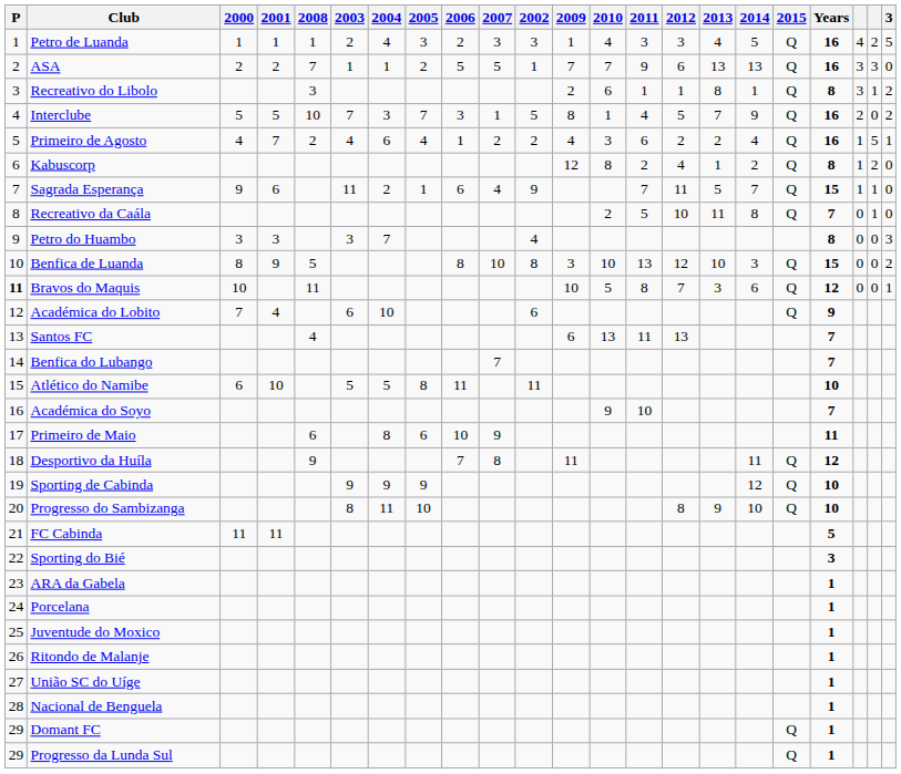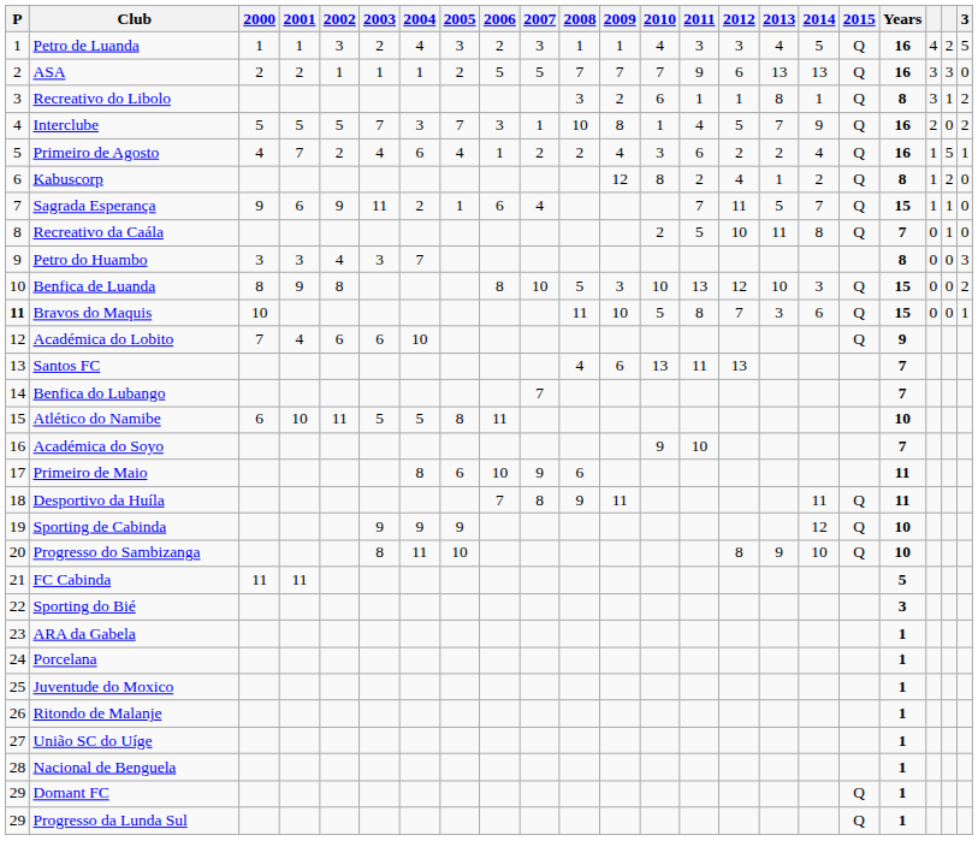 <table class="wikitable sortable" style="text-align:center; font-size:85%">
 <tr>
 <th>P</th>
 <th width=170>Club</th>
 <th><a href='#'>2000</a></th>
 <th><a href='#'>2001</a></th>
-<th><a href='#'>2008</a></th>
+<th><a href='#'>2002</a></th>
 <th><a href='#'>2003</a></th>
 <th><a href='#'>2004</a></th>
 <th><a href='#'>2005</a></th>
 <th><a href='#'>2006</a></th>
 <th><a href='#'>2007</a></th>
-<th><a href='#'>2002</a></th>
+<th><a href='#'>2008</a></th>
 <th><a href='#'>2009</a></th>
 <th><a href='#'>2010</a></th>
 <th><a href='#'>2011</a></th>
 <th><a href='#'>2012</a></th>
 <th><a href='#'>2013</a></th>
 <th><a href='#'>2014</a></th>
 <th><a href='#'>2015</a></th>
 <th>Years</th>
 <th></th>
 <th></th>
 <th>3</th>
 </tr>
 <tr>
 <td>1</td>
 <td align=left><a href='#'>Petro de Luanda</a></td>
 <td>1</td>
 <td>1</td>
-<td>1</td>
+<td>3</td>
 <td>2</td>
 <td>4</td>
 <td>3</td>
 <td>2</td>
 <td>3</td>
-<td>3</td>
+<td>1</td>
 <td>1</td>
 <td>4</td>
 <td>3</td>
 <td>3</td>
 <td>4</td>
 <td>5</td>
 <td>Q</td>
 <td><strong>16</strong></td>
 <td>4</td>
 <td>2</td>
 <td>5</td>
 </tr>
 <tr>
 <td>2</td>
 <td align=left><a href='#'>ASA</a></td>
 <td>2</td>
 <td>2</td>
-<td>7</td>
+<td>1</td>
 <td>1</td>
 <td>1</td>
 <td>2</td>
 <td>5</td>
 <td>5</td>
-<td>1</td>
+<td>7</td>
 <td>7</td>
 <td>7</td>
 <td>9</td>
 <td>6</td>
 <td>13</td>
 <td>13</td>
 <td>Q</td>
 <td><strong>16</strong></td>
 <td>3</td>
 <td>3</td>
 <td>0</td>
 </tr>
 <tr>
 <td>3</td>
 <td align=left><a href='#'>Recreativo do Libolo</a></td>
 <td></td>
 <td></td>
-<td>3</td>
 <td></td>
 <td></td>
 <td></td>
 <td></td>
 <td></td>
 <td></td>
+<td>3</td>
 <td>2</td>
 <td>6</td>
 <td>1</td>
 <td>1</td>
 <td>8</td>
 <td>1</td>
 <td>Q</td>
 <td><strong>8</strong></td>
 <td>3</td>
 <td>1</td>
 <td>2</td>
 </tr>
 <tr>
 <td>4</td>
 <td align=left><a href='#'>Interclube</a></td>
 <td>5</td>
 <td>5</td>
-<td>10</td>
+<td>5</td>
 <td>7</td>
 <td>3</td>
 <td>7</td>
 <td>3</td>
 <td>1</td>
-<td>5</td>
+<td>10</td>
 <td>8</td>
 <td>1</td>
 <td>4</td>
 <td>5</td>
 <td>7</td>
 <td>9</td>
 <td>Q</td>
 <td><strong>16</strong></td>
 <td>2</td>
 <td>0</td>
 <td>2</td>
 </tr>
 <tr>
 <td>5</td>
 <td align=left><a href='#'>Primeiro de Agosto</a></td>
 <td>4</td>
 <td>7</td>
 <td>2</td>
 <td>4</td>
 <td>6</td>
 <td>4</td>
 <td>1</td>
 <td>2</td>
 <td>2</td>
 <td>4</td>
 <td>3</td>
 <td>6</td>
 <td>2</td>
 <td>2</td>
 <td>4</td>
 <td>Q</td>
 <td><strong>16</strong></td>
 <td>1</td>
 <td>5</td>
 <td>1</td>
 </tr>
 <tr>
 <td>6</td>
 <td align=left><a href='#'>Kabuscorp</a></td>
 <td></td>
 <td></td>
 <td></td>
 <td></td>
 <td></td>
 <td></td>
 <td></td>
 <td></td>
 <td></td>
 <td>12</td>
 <td>8</td>
 <td>2</td>
 <td>4</td>
 <td>1</td>
 <td>2</td>
 <td>Q</td>
 <td><strong>8</strong></td>
 <td>1</td>
 <td>2</td>
 <td>0</td>
 </tr>
 <tr>
 <td>7</td>
 <td align=left><a href='#'>Sagrada Esperança</a></td>
 <td>9</td>
 <td>6</td>
-<td></td>
+<td>9</td>
 <td>11</td>
 <td>2</td>
 <td>1</td>
 <td>6</td>
 <td>4</td>
-<td>9</td>
+<td></td>
 <td></td>
 <td></td>
 <td>7</td>
 <td>11</td>
 <td>5</td>
 <td>7</td>
 <td>Q</td>
 <td><strong>15</strong></td>
 <td>1</td>
 <td>1</td>
 <td>0</td>
 </tr>
 <tr>
 <td>8</td>
 <td align=left><a href='#'>Recreativo da Caála</a></td>
 <td></td>
 <td></td>
 <td></td>
 <td></td>
 <td></td>
 <td></td>
 <td></td>
 <td></td>
 <td></td>
 <td></td>
 <td>2</td>
 <td>5</td>
 <td>10</td>
 <td>11</td>
 <td>8</td>
 <td>Q</td>
 <td><strong>7</strong></td>
 <td>0</td>
 <td>1</td>
 <td>0</td>
 </tr>
 <tr>
 <td>9</td>
 <td align=left><a href='#'>Petro do Huambo</a></td>
 <td>3</td>
 <td>3</td>
-<td></td>
+<td>4</td>
 <td>3</td>
 <td>7</td>
 <td></td>
 <td></td>
 <td></td>
-<td>4</td>
+<td></td>
 <td></td>
 <td></td>
 <td></td>
 <td></td>
 <td></td>
 <td></td>
 <td></td>
 <td><strong>8</strong></td>
 <td>0</td>
 <td>0</td>
 <td>3</td>
 </tr>
 <tr>
 <td>10</td>
 <td align=left><a href='#'>Benfica de Luanda</a></td>
 <td>8</td>
 <td>9</td>
-<td>5</td>
+<td>8</td>
 <td></td>
 <td></td>
 <td></td>
 <td>8</td>
 <td>10</td>
-<td>8</td>
+<td>5</td>
 <td>3</td>
 <td>10</td>
 <td>13</td>
 <td>12</td>
 <td>10</td>
 <td>3</td>
 <td>Q</td>
 <td><strong>15</strong></td>
 <td>0</td>
 <td>0</td>
 <td>2</td>
 </tr>
 <tr>
 <td><strong>11</strong></td>
 <td align=left><a href='#'>Bravos do Maquis</a></td>
 <td>10</td>
 <td></td>
-<td>11</td>
 <td></td>
 <td></td>
 <td></td>
 <td></td>
 <td></td>
 <td></td>
+<td>11</td>
 <td>10</td>
 <td>5</td>
 <td>8</td>
 <td>7</td>
 <td>3</td>
 <td>6</td>
 <td>Q</td>
-<td><strong>12</strong></td>
+<td><strong>15</strong></td>
 <td>0</td>
 <td>0</td>
 <td>1</td>
 </tr>
 <tr>
 <td>12</td>
 <td align=left><a href='#'>Académica do Lobito</a></td>
 <td>7</td>
 <td>4</td>
-<td></td>
+<td>6</td>
 <td>6</td>
 <td>10</td>
 <td></td>
 <td></td>
 <td></td>
-<td>6</td>
+<td></td>
 <td></td>
 <td></td>
 <td></td>
 <td></td>
 <td></td>
 <td></td>
 <td>Q</td>
 <td><strong>9</strong></td>
 <td></td>
 <td></td>
 <td></td>
 </tr>
 <tr>
 <td>13</td>
 <td align=left><a href='#'>Santos FC</a></td>
 <td></td>
 <td></td>
-<td>4</td>
 <td></td>
 <td></td>
 <td></td>
 <td></td>
 <td></td>
 <td></td>
+<td>4</td>
 <td>6</td>
 <td>13</td>
 <td>11</td>
 <td>13</td>
 <td></td>
 <td></td>
 <td></td>
 <td><strong>7</strong></td>
 <td></td>
 <td></td>
 <td></td>
 </tr>
 <tr>
 <td>14</td>
 <td align=left><a href='#'>Benfica do Lubango</a></td>
 <td></td>
 <td></td>
 <td></td>
 <td></td>
 <td></td>
 <td></td>
 <td></td>
 <td>7</td>
 <td></td>
 <td></td>
 <td></td>
 <td></td>
 <td></td>
 <td></td>
 <td></td>
 <td></td>
 <td><strong>7</strong></td>
 <td></td>
 <td></td>
 <td></td>
 </tr>
 <tr>
 <td>15</td>
 <td align=left><a href='#'>Atlético do Namibe</a></td>
 <td>6</td>
 <td>10</td>
-<td></td>
+<td>11</td>
 <td>5</td>
 <td>5</td>
 <td>8</td>
 <td>11</td>
 <td></td>
-<td>11</td>
+<td></td>
 <td></td>
 <td></td>
 <td></td>
 <td></td>
 <td></td>
 <td></td>
 <td></td>
 <td><strong>10</strong></td>
 <td></td>
 <td></td>
 <td></td>
 </tr>
 <tr>
 <td>16</td>
 <td align=left><a href='#'>Académica do Soyo</a></td>
 <td></td>
 <td></td>
 <td></td>
 <td></td>
 <td></td>
 <td></td>
 <td></td>
 <td></td>
 <td></td>
 <td></td>
 <td>9</td>
 <td>10</td>
 <td></td>
 <td></td>
 <td></td>
 <td></td>
 <td><strong>7</strong></td>
 <td></td>
 <td></td>
 <td></td>
 </tr>
 <tr>
 <td>17</td>
 <td align=left><a href='#'>Primeiro de Maio</a></td>
 <td></td>
 <td></td>
-<td>6</td>
+<td></td>
 <td></td>
 <td>8</td>
 <td>6</td>
 <td>10</td>
 <td>9</td>
-<td></td>
+<td>6</td>
 <td></td>
 <td></td>
 <td></td>
 <td></td>
 <td></td>
 <td></td>
 <td></td>
 <td><strong>11</strong></td>
 <td></td>
 <td></td>
 <td></td>
 </tr>
 <tr>
 <td>18</td>
 <td align=left><a href='#'>Desportivo da Huíla</a></td>
 <td></td>
 <td></td>
-<td>9</td>
+<td></td>
 <td></td>
 <td></td>
 <td></td>
 <td>7</td>
 <td>8</td>
-<td></td>
+<td>9</td>
 <td>11</td>
 <td></td>
 <td></td>
 <td></td>
 <td></td>
 <td>11</td>
 <td>Q</td>
-<td><strong>12</strong></td>
+<td><strong>11</strong></td>
 <td></td>
 <td></td>
 <td></td>
 </tr>
 <tr>
 <td>19</td>
 <td align=left><a href='#'>Sporting de Cabinda</a></td>
 <td></td>
 <td></td>
 <td></td>
 <td>9</td>
 <td>9</td>
 <td>9</td>
 <td></td>
 <td></td>
 <td></td>
 <td></td>
 <td></td>
 <td></td>
 <td></td>
 <td></td>
 <td>12</td>
 <td>Q</td>
 <td><strong>10</strong></td>
 <td></td>
 <td></td>
 <td></td>
 </tr>
 <tr>
 <td>20</td>
 <td align=left><a href='#'>Progresso do Sambizanga</a></td>
 <td></td>
 <td></td>
 <td></td>
 <td>8</td>
 <td>11</td>
 <td>10</td>
 <td></td>
 <td></td>
 <td></td>
 <td></td>
 <td></td>
 <td></td>
 <td>8</td>
 <td>9</td>
 <td>10</td>
 <td>Q</td>
 <td><strong>10</strong></td>
 <td></td>
 <td></td>
 <td></td>
 </tr>
 <tr>
 <td>21</td>
 <td align=left><a href='#'>FC Cabinda</a></td>
 <td>11</td>
 <td>11</td>
 <td></td>
 <td></td>
 <td></td>
 <td></td>
 <td></td>
 <td></td>
 <td></td>
 <td></td>
 <td></td>
 <td></td>
 <td></td>
 <td></td>
 <td></td>
 <td></td>
 <td><strong>5</strong></td>
 <td></td>
 <td></td>
 <td></td>
 </tr>
 <tr>
 <td>22</td>
 <td align=left><a href='#'>Sporting do Bié</a></td>
 <td></td>
 <td></td>
 <td></td>
 <td></td>
 <td></td>
 <td></td>
 <td></td>
 <td></td>
 <td></td>
 <td></td>
 <td></td>
 <td></td>
 <td></td>
 <td></td>
 <td></td>
 <td></td>
 <td><strong>3</strong></td>
 <td></td>
 <td></td>
 <td></td>
 </tr>
 <tr>
 <td>23</td>
 <td align=left><a href='#'>ARA da Gabela</a></td>
 <td></td>
 <td></td>
 <td></td>
 <td></td>
 <td></td>
 <td></td>
 <td></td>
 <td></td>
 <td></td>
 <td></td>
 <td></td>
 <td></td>
 <td></td>
 <td></td>
 <td></td>
 <td></td>
 <td><strong>1</strong></td>
 <td></td>
 <td></td>
 <td></td>
 </tr>
 <tr>
 <td>24</td>
 <td align=left><a href='#'>Porcelana</a></td>
 <td></td>
 <td></td>
 <td></td>
 <td></td>
 <td></td>
 <td></td>
 <td></td>
 <td></td>
 <td></td>
 <td></td>
 <td></td>
 <td></td>
 <td></td>
 <td></td>
 <td></td>
 <td></td>
 <td><strong>1</strong></td>
 <td></td>
 <td></td>
 <td></td>
 </tr>
 <tr>
 <td>25</td>
 <td align=left><a href='#'>Juventude do Moxico</a></td>
 <td></td>
 <td></td>
 <td></td>
 <td></td>
 <td></td>
 <td></td>
 <td></td>
 <td></td>
 <td></td>
 <td></td>
 <td></td>
 <td></td>
 <td></td>
 <td></td>
 <td></td>
 <td></td>
 <td><strong>1</strong></td>
 <td></td>
 <td></td>
 <td></td>
 </tr>
 <tr>
 <td>26</td>
 <td align=left><a href='#'>Ritondo de Malanje</a></td>
 <td></td>
 <td></td>
 <td></td>
 <td></td>
 <td></td>
 <td></td>
 <td></td>
 <td></td>
 <td></td>
 <td></td>
 <td></td>
 <td></td>
 <td></td>
 <td></td>
 <td></td>
 <td></td>
 <td><strong>1</strong></td>
 <td></td>
 <td></td>
 <td></td>
 </tr>
 <tr>
 <td>27</td>
 <td align=left><a href='#'>União SC do Uíge</a></td>
 <td></td>
 <td></td>
 <td></td>
 <td></td>
 <td></td>
 <td></td>
 <td></td>
 <td></td>
 <td></td>
 <td></td>
 <td></td>
 <td></td>
 <td></td>
 <td></td>
 <td></td>
 <td></td>
 <td><strong>1</strong></td>
 <td></td>
 <td></td>
 <td></td>
 </tr>
 <tr>
 <td>28</td>
 <td align=left><a href='#'>Nacional de Benguela</a></td>
 <td></td>
 <td></td>
 <td></td>
 <td></td>
 <td></td>
 <td></td>
 <td></td>
 <td></td>
 <td></td>
 <td></td>
 <td></td>
 <td></td>
 <td></td>
 <td></td>
 <td></td>
 <td></td>
 <td><strong>1</strong></td>
 <td></td>
 <td></td>
 <td></td>
 </tr>
 <tr>
 <td>29</td>
 <td align=left><a href='#'>Domant FC</a></td>
 <td></td>
 <td></td>
 <td></td>
 <td></td>
 <td></td>
 <td></td>
 <td></td>
 <td></td>
 <td></td>
 <td></td>
 <td></td>
 <td></td>
 <td></td>
 <td></td>
 <td></td>
 <td>Q</td>
 <td><strong>1</strong></td>
 <td></td>
 <td></td>
 <td></td>
 </tr>
 <tr>
 <td>29</td>
 <td align=left><a href='#'>Progresso da Lunda Sul</a></td>
 <td></td>
 <td></td>
 <td></td>
 <td></td>
 <td></td>
 <td></td>
 <td></td>
 <td></td>
 <td></td>
 <td></td>
 <td></td>
 <td></td>
 <td></td>
 <td></td>
 <td></td>
 <td>Q</td>
 <td><strong>1</strong></td>
 <td></td>
 <td></td>
 <td></td>
 </tr>
 </table>
